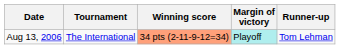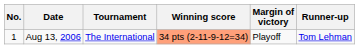 <table class="wikitable" style="font-size:95%;">
 <tr>
+<th>No.</th>
 <th>Date</th>
 <th>Tournament</th>
 <th>Winning score</th>
 <th>Margin of<br>victory</th>
 <th>Runner-up</th>
 </tr>
 <tr>
+<td align=center>1</td>
 <td align=right>Aug 13, <a href='#'>2006</a></td>
 <td><a href='#'>The International</a></td>
 <td style="background: lightsalmon;">34 pts (2-11-9-12=34)</td>
-<td style="background: paleturquoise;">Playoff</td>
+<td>Playoff</td>
 <td> <a href='#'>Tom Lehman</a></td>
 </tr>
 </table>
